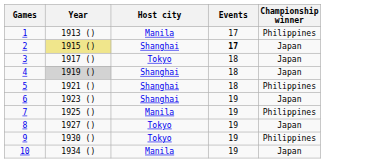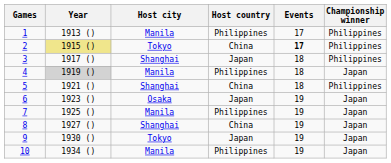 <table class=wikitable style="text-align:center">
 <tr>
 <th width=60>Games</th>
 <th width=100>Year</th>
 <th width=150>Host city</th>
+<th width=100>Host country</th>
 <th width=75>Events</th>
 <th width=75>Championship winner</th>
 </tr>
 <tr>
 <td><a href='#'>1</a></td>
 <td>1913 ()</td>
 <td><a href='#'>Manila</a></td>
+<td>Philippines</td>
 <td>17</td>
 <td>Philippines</td>
 </tr>
 <tr>
 <td><a href='#'>2</a></td>
 <td style="background: khaki;">1915 ()</td>
-<td><a href='#'>Shanghai</a></td>
+<td><a href='#'>Tokyo</a></td>
+<td>China</td>
 <td><strong>17</strong></td>
-<td>Japan</td>
+<td>Philippines</td>
 </tr>
 <tr>
 <td><a href='#'>3</a></td>
 <td>1917 ()</td>
-<td><a href='#'>Tokyo</a></td>
+<td><a href='#'>Shanghai</a></td>
+<td>Japan</td>
 <td>18</td>
-<td>Japan</td>
+<td>Philippines</td>
 </tr>
 <tr>
 <td><a href='#'>4</a></td>
 <td style="background: lightgrey;">1919 ()</td>
-<td><a href='#'>Shanghai</a></td>
+<td><a href='#'>Manila</a></td>
+<td>Philippines</td>
 <td>18</td>
 <td>Japan</td>
 </tr>
 <tr>
 <td><a href='#'>5</a></td>
 <td>1921 ()</td>
 <td><a href='#'>Shanghai</a></td>
+<td>China</td>
 <td>18</td>
 <td>Philippines</td>
 </tr>
 <tr>
 <td><a href='#'>6</a></td>
 <td>1923 ()</td>
-<td><a href='#'>Shanghai</a></td>
+<td><a href='#'>Osaka</a></td>
+<td>Japan</td>
 <td>19</td>
 <td>Japan</td>
 </tr>
 <tr>
 <td><a href='#'>7</a></td>
 <td>1925 ()</td>
 <td><a href='#'>Manila</a></td>
+<td>Philippines</td>
 <td>19</td>
-<td>Philippines</td>
+<td>Japan</td>
 </tr>
 <tr>
 <td><a href='#'>8</a></td>
 <td>1927 ()</td>
-<td><a href='#'>Tokyo</a></td>
+<td><a href='#'>Shanghai</a></td>
+<td>China</td>
 <td>19</td>
 <td>Japan</td>
 </tr>
 <tr>
 <td><a href='#'>9</a></td>
 <td>1930 ()</td>
 <td><a href='#'>Tokyo</a></td>
+<td>Japan</td>
 <td>19</td>
-<td>Philippines</td>
+<td>Japan</td>
 </tr>
 <tr>
 <td><a href='#'>10</a></td>
 <td>1934 ()</td>
 <td><a href='#'>Manila</a></td>
+<td>Philippines</td>
 <td>19</td>
 <td>Japan</td>
 </tr>
 </table>
